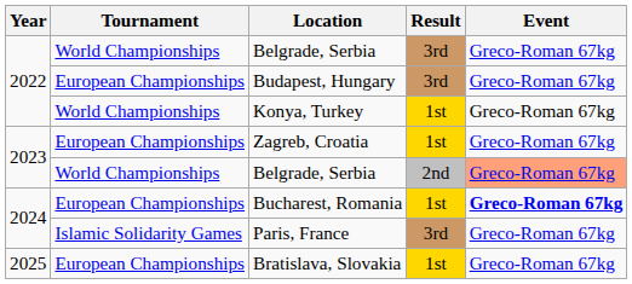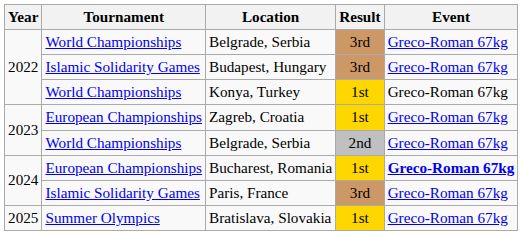 <table class="wikitable" style="font-size:95%;">
 <tr>
 <th>Year</th>
 <th>Tournament</th>
 <th>Location</th>
 <th>Result</th>
 <th>Event</th>
 </tr>
 <tr>
 <td rowspan=3>2022</td>
 <td><a href='#'>World Championships</a></td>
 <td>Belgrade, Serbia</td>
 <td align="center" bgcolor="cc9966">3rd</td>
 <td><a href='#'>Greco-Roman 67kg</a></td>
 </tr>
 <tr>
-<td><a href='#'>European Championships</a></td>
+<td><a href='#'>Islamic Solidarity Games</a></td>
 <td>Budapest, Hungary</td>
 <td align="center" bgcolor="cc9966">3rd</td>
 <td><a href='#'>Greco-Roman 67kg</a></td>
 </tr>
 <tr>
 <td><a href='#'>World Championships</a></td>
 <td>Konya, Turkey</td>
 <td align="center" bgcolor="gold">1st</td>
 <td>Greco-Roman 67kg</td>
 </tr>
 <tr>
 <td rowspan=2>2023</td>
 <td><a href='#'>European Championships</a></td>
 <td>Zagreb, Croatia</td>
 <td align="center" bgcolor="gold">1st</td>
 <td><a href='#'>Greco-Roman 67kg</a></td>
 </tr>
 <tr>
 <td><a href='#'>World Championships</a></td>
 <td>Belgrade, Serbia</td>
 <td align="center" bgcolor="silver">2nd</td>
-<td style="background: lightsalmon;"><a href='#'>Greco-Roman 67kg</a></td>
+<td><a href='#'>Greco-Roman 67kg</a></td>
 </tr>
 <tr>
 <td rowspan=2>2024</td>
 <td><a href='#'>European Championships</a></td>
 <td>Bucharest, Romania</td>
 <td align="center" bgcolor="gold">1st</td>
 <td><strong><a href='#'>Greco-Roman 67kg</a></strong></td>
 </tr>
 <tr>
 <td><a href='#'>Islamic Solidarity Games</a></td>
 <td>Paris, France</td>
 <td align="center" bgcolor="cc9966">3rd</td>
 <td><a href='#'>Greco-Roman 67kg</a></td>
 </tr>
 <tr>
 <td>2025</td>
-<td><a href='#'>European Championships</a></td>
+<td><a href='#'>Summer Olympics</a></td>
 <td>Bratislava, Slovakia</td>
 <td align="center" bgcolor="gold">1st</td>
 <td><a href='#'>Greco-Roman 67kg</a></td>
 </tr>
 </table>
